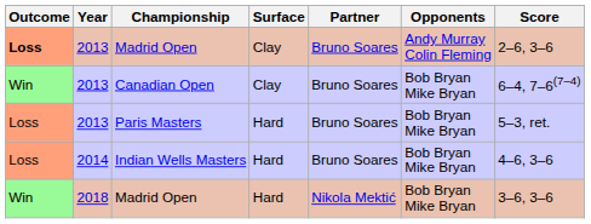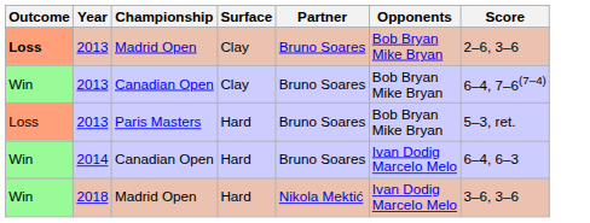 <table class="sortable wikitable" style=font-size:85%>
 <tr>
 <th>Outcome</th>
 <th>Year</th>
 <th>Championship</th>
 <th>Surface</th>
 <th>Partner</th>
 <th>Opponents</th>
 <th class="unsortable">Score</th>
 </tr>
 <tr style="background:#ebc2af;">
 <td style="background:#ffa07a;"><strong>Loss</strong></td>
 <td><a href='#'>2013</a></td>
 <td><a href='#'>Madrid Open</a></td>
 <td>Clay</td>
 <td> <a href='#'>Bruno Soares</a></td>
-<td> <a href='#'>Andy Murray</a> <br> <a href='#'>Colin Fleming</a></td>
+<td> <a href='#'>Bob Bryan</a><br> <a href='#'>Mike Bryan</a></td>
 <td>2–6, 3–6</td>
 </tr>
 <tr style="background:#ccf;">
 <td style="background:#98fb98;">Win</td>
 <td><a href='#'>2013</a></td>
 <td><a href='#'>Canadian Open</a></td>
 <td>Clay</td>
 <td> Bruno Soares</td>
 <td> Bob Bryan<br> Mike Bryan</td>
 <td>6–4, 7–6<sup>(7–4)</sup></td>
 </tr>
 <tr style="background:#ccf;">
 <td style="background:#ffa07a;">Loss</td>
 <td><a href='#'>2013</a></td>
 <td><a href='#'>Paris Masters</a></td>
 <td>Hard</td>
 <td> Bruno Soares</td>
 <td> Bob Bryan<br> Mike Bryan</td>
 <td>5–3, ret.</td>
 </tr>
 <tr style="background:#ccf;">
-<td style="background:#ffa07a;">Loss</td>
+<td style="background:#98fb98;">Win</td>
 <td><a href='#'>2014</a></td>
-<td><a href='#'>Indian Wells Masters</a></td>
+<td>Canadian Open</td>
 <td>Hard</td>
 <td> Bruno Soares</td>
-<td> Bob Bryan<br> Mike Bryan</td>
-<td>4–6, 3–6</td>
+<td> <a href='#'>Ivan Dodig</a><br> <a href='#'>Marcelo Melo</a></td>
+<td>6–4, 6–3</td>
 </tr>
 <tr style="background:#ebc2af;">
 <td style="background:#98fb98;">Win</td>
 <td><a href='#'>2018</a></td>
 <td>Madrid Open</td>
 <td>Hard</td>
 <td> <a href='#'>Nikola Mektić</a></td>
-<td> Bob Bryan<br> Mike Bryan</td>
+<td> <a href='#'>Ivan Dodig</a><br> <a href='#'>Marcelo Melo</a></td>
 <td>3–6, 3–6</td>
 </tr>
 </table>
